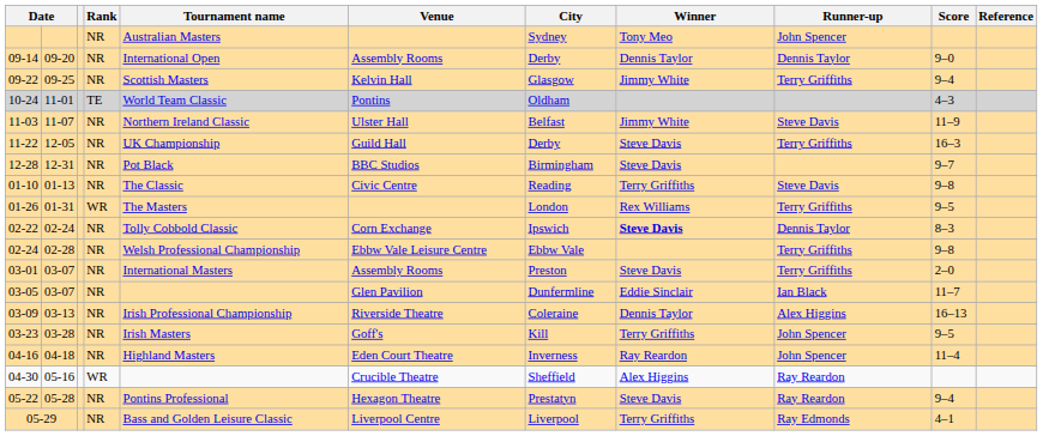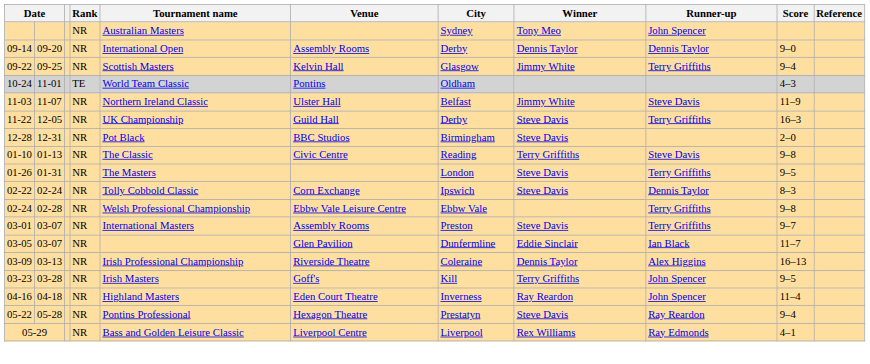 <table class="wikitable" style="font-size: 85%">
 <tr>
 <th colspan="2" width=40 align="center">Date</th>
 <th></th>
 <th>Rank</th>
 <th width=235>Tournament name</th>
 <th width=180>Venue</th>
 <th width=90>City</th>
 <th width=160>Winner</th>
 <th width=160>Runner-up</th>
 <th width=40>Score</th>
 <th width=20>Reference</th>
 </tr>
 <tr bgcolor="#ffdf9f">
 <td></td>
 <td></td>
 <td></td>
 <td>NR</td>
 <td><a href='#'>Australian Masters</a></td>
 <td></td>
 <td><a href='#'>Sydney</a></td>
 <td> <a href='#'>Tony Meo</a></td>
 <td> <a href='#'>John Spencer</a></td>
 <td></td>
 <td></td>
 </tr>
 <tr bgcolor="#ffdf9f">
 <td>09-14</td>
 <td>09-20</td>
 <td></td>
 <td>NR</td>
 <td><a href='#'>International Open</a></td>
 <td><a href='#'>Assembly Rooms</a></td>
 <td><a href='#'>Derby</a></td>
 <td> <a href='#'>Dennis Taylor</a></td>
 <td> <a href='#'>Dennis Taylor</a></td>
 <td>9–0</td>
 <td></td>
 </tr>
 <tr bgcolor="#ffdf9f">
 <td>09-22</td>
 <td>09-25</td>
 <td></td>
 <td>NR</td>
 <td><a href='#'>Scottish Masters</a></td>
 <td><a href='#'>Kelvin Hall</a></td>
 <td><a href='#'>Glasgow</a></td>
 <td> <a href='#'>Jimmy White</a></td>
 <td> <a href='#'>Terry Griffiths</a></td>
 <td>9–4</td>
 <td></td>
 </tr>
 <tr style="background:lightgray;">
 <td>10-24</td>
 <td>11-01</td>
 <td></td>
 <td>TE</td>
 <td><a href='#'>World Team Classic</a></td>
 <td><a href='#'>Pontins</a></td>
 <td><a href='#'>Oldham</a></td>
 <td></td>
 <td></td>
 <td>4–3</td>
 <td></td>
 </tr>
 <tr bgcolor="#ffdf9f">
 <td>11-03</td>
 <td>11-07</td>
 <td></td>
 <td>NR</td>
 <td><a href='#'>Northern Ireland Classic</a></td>
 <td><a href='#'>Ulster Hall</a></td>
 <td><a href='#'>Belfast</a></td>
 <td> <a href='#'>Jimmy White</a></td>
 <td> <a href='#'>Steve Davis</a></td>
 <td>11–9</td>
 <td></td>
 </tr>
 <tr bgcolor="#ffdf9f">
 <td>11-22</td>
 <td>12-05</td>
 <td></td>
 <td>NR</td>
 <td><a href='#'>UK Championship</a></td>
 <td><a href='#'>Guild Hall</a></td>
 <td><a href='#'>Derby</a></td>
 <td> <a href='#'>Steve Davis</a></td>
 <td> <a href='#'>Terry Griffiths</a></td>
 <td>16–3</td>
 <td></td>
 </tr>
 <tr bgcolor="#ffdf9f">
 <td>12-28</td>
 <td>12-31</td>
 <td></td>
 <td>NR</td>
 <td><a href='#'>Pot Black</a></td>
 <td><a href='#'>BBC Studios</a></td>
 <td><a href='#'>Birmingham</a></td>
 <td> <a href='#'>Steve Davis</a></td>
 <td></td>
-<td>9–7</td>
+<td>2–0</td>
 <td></td>
 </tr>
 <tr bgcolor="#ffdf9f">
 <td>01-10</td>
 <td>01-13</td>
 <td></td>
 <td>NR</td>
 <td><a href='#'>The Classic</a></td>
 <td><a href='#'>Civic Centre</a></td>
 <td><a href='#'>Reading</a></td>
 <td> <a href='#'>Terry Griffiths</a></td>
 <td> <a href='#'>Steve Davis</a></td>
 <td>9–8</td>
 <td></td>
 </tr>
 <tr bgcolor="#ffdf9f">
 <td>01-26</td>
 <td>01-31</td>
 <td></td>
-<td>WR</td>
+<td>NR</td>
 <td><a href='#'>The Masters</a></td>
 <td></td>
 <td><a href='#'>London</a></td>
-<td> <a href='#'>Rex Williams</a></td>
+<td> <a href='#'>Steve Davis</a></td>
 <td> <a href='#'>Terry Griffiths</a></td>
 <td>9–5</td>
 <td></td>
 </tr>
 <tr bgcolor="#ffdf9f">
 <td>02-22</td>
 <td>02-24</td>
 <td></td>
 <td>NR</td>
 <td><a href='#'>Tolly Cobbold Classic</a></td>
 <td><a href='#'>Corn Exchange</a></td>
 <td><a href='#'>Ipswich</a></td>
-<td><strong> <a href='#'>Steve Davis</a></strong></td>
+<td> <a href='#'>Steve Davis</a></td>
 <td> <a href='#'>Dennis Taylor</a></td>
 <td>8–3</td>
 <td></td>
 </tr>
 <tr bgcolor="#ffdf9f">
 <td>02-24</td>
 <td>02-28</td>
 <td></td>
 <td>NR</td>
 <td><a href='#'>Welsh Professional Championship</a></td>
 <td><a href='#'>Ebbw Vale Leisure Centre</a></td>
 <td><a href='#'>Ebbw Vale</a></td>
 <td></td>
 <td> <a href='#'>Terry Griffiths</a></td>
 <td>9–8</td>
 <td></td>
 </tr>
 <tr bgcolor="#ffdf9f">
 <td>03-01</td>
 <td>03-07</td>
 <td></td>
 <td>NR</td>
 <td><a href='#'>International Masters</a></td>
 <td><a href='#'>Assembly Rooms</a></td>
 <td><a href='#'>Preston</a></td>
 <td> <a href='#'>Steve Davis</a></td>
 <td> <a href='#'>Terry Griffiths</a></td>
-<td>2–0</td>
+<td>9–7</td>
 <td></td>
 </tr>
 <tr bgcolor="#ffdf9f">
 <td>03-05</td>
 <td>03-07</td>
 <td></td>
 <td>NR</td>
 <td></td>
 <td><a href='#'>Glen Pavilion</a></td>
 <td><a href='#'>Dunfermline</a></td>
 <td> <a href='#'>Eddie Sinclair</a></td>
 <td> <a href='#'>Ian Black</a></td>
 <td>11–7</td>
 <td></td>
 </tr>
 <tr bgcolor="#ffdf9f">
 <td>03-09</td>
 <td>03-13</td>
 <td></td>
 <td>NR</td>
 <td><a href='#'>Irish Professional Championship</a></td>
 <td><a href='#'>Riverside Theatre</a></td>
 <td><a href='#'>Coleraine</a></td>
 <td> <a href='#'>Dennis Taylor</a></td>
 <td> <a href='#'>Alex Higgins</a></td>
 <td>16–13</td>
 <td></td>
 </tr>
 <tr bgcolor="#ffdf9f">
 <td>03-23</td>
 <td>03-28</td>
 <td></td>
 <td>NR</td>
 <td><a href='#'>Irish Masters</a></td>
 <td><a href='#'>Goff's</a></td>
 <td><a href='#'>Kill</a></td>
 <td> <a href='#'>Terry Griffiths</a></td>
 <td> <a href='#'>John Spencer</a></td>
 <td>9–5</td>
 <td></td>
 </tr>
 <tr bgcolor="#ffdf9f">
 <td>04-16</td>
 <td>04-18</td>
 <td></td>
 <td>NR</td>
 <td><a href='#'>Highland Masters</a></td>
 <td><a href='#'>Eden Court Theatre</a></td>
 <td><a href='#'>Inverness</a></td>
 <td> <a href='#'>Ray Reardon</a></td>
 <td> <a href='#'>John Spencer</a></td>
 <td>11–4</td>
 <td></td>
 </tr>
-<tr>
-<td>04-30</td>
-<td>05-16</td>
-<td></td>
-<td>WR</td>
-<td></td>
-<td><a href='#'>Crucible Theatre</a></td>
-<td><a href='#'>Sheffield</a></td>
-<td> <a href='#'>Alex Higgins</a></td>
-<td> <a href='#'>Ray Reardon</a></td>
-<td></td>
-<td></td>
-</tr>
 <tr bgcolor="#ffdf9f">
 <td>05-22</td>
 <td>05-28</td>
 <td></td>
 <td>NR</td>
 <td><a href='#'>Pontins Professional</a></td>
 <td><a href='#'>Hexagon Theatre</a></td>
 <td><a href='#'>Prestatyn</a></td>
 <td> <a href='#'>Steve Davis</a></td>
 <td> <a href='#'>Ray Reardon</a></td>
 <td>9–4</td>
 <td></td>
 </tr>
 <tr bgcolor="#ffdf9f">
 <td colspan="2" align="center">05-29</td>
 <td></td>
 <td>NR</td>
 <td><a href='#'>Bass and Golden Leisure Classic</a></td>
 <td><a href='#'>Liverpool Centre</a></td>
 <td><a href='#'>Liverpool</a></td>
-<td> <a href='#'>Terry Griffiths</a></td>
+<td> <a href='#'>Rex Williams</a></td>
 <td> <a href='#'>Ray Edmonds</a></td>
 <td>4–1</td>
 <td></td>
 </tr>
 </table>
